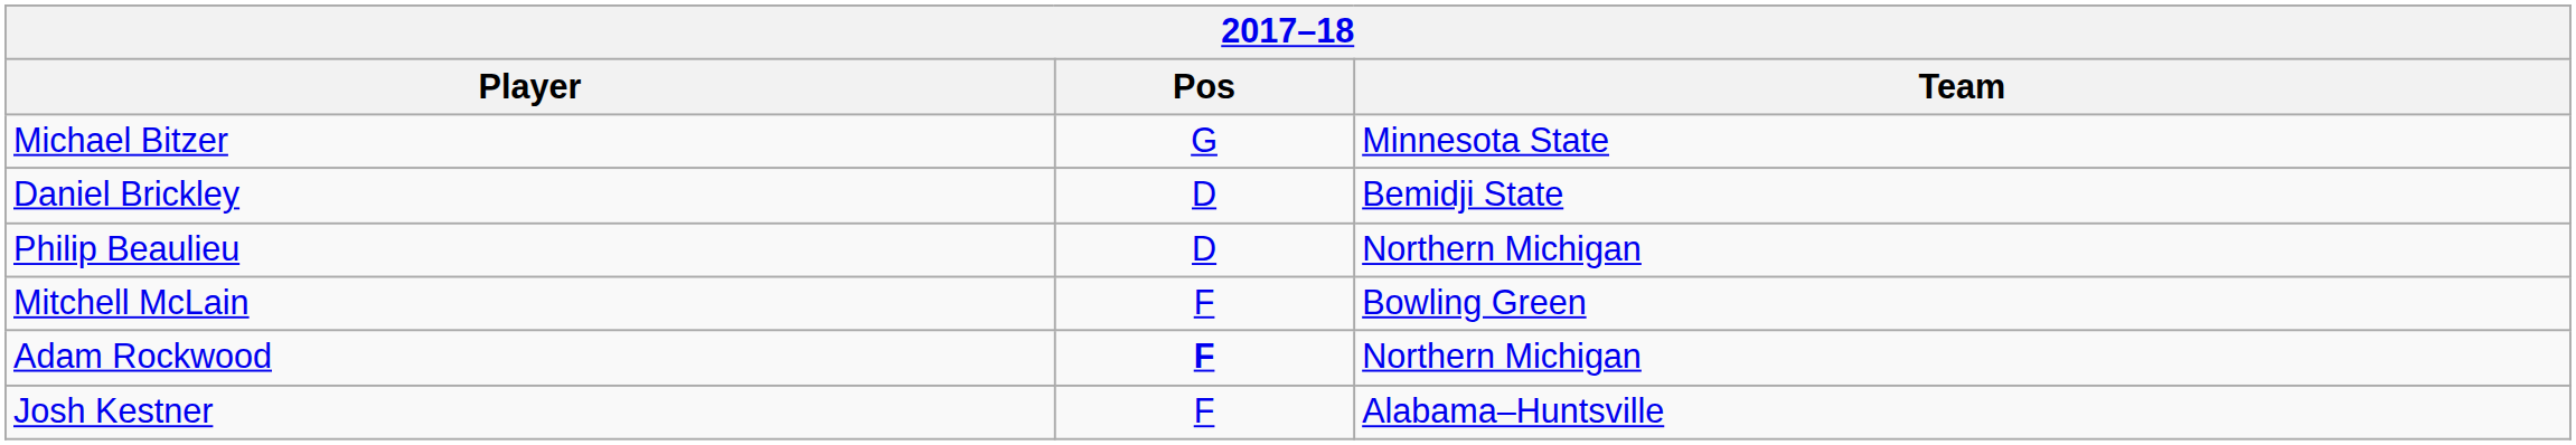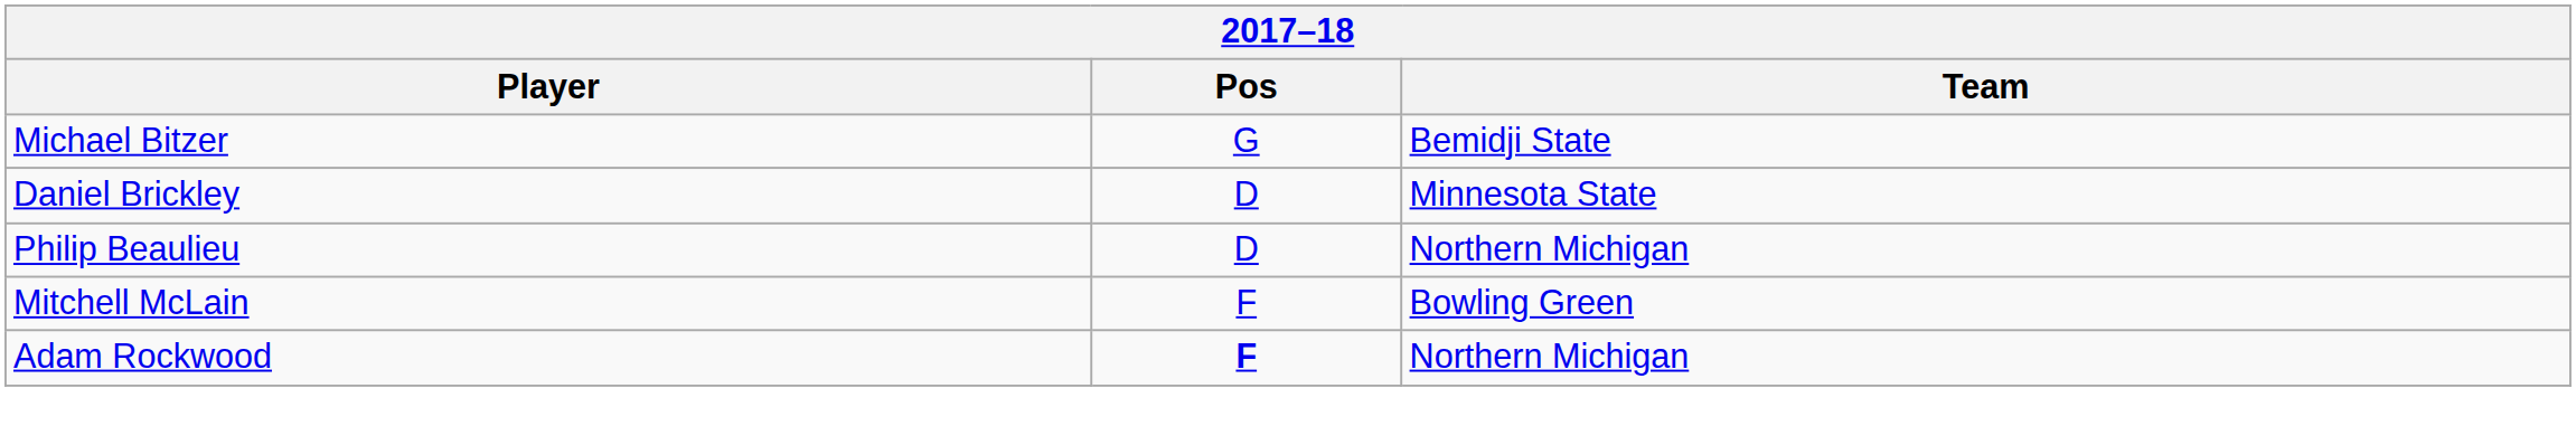 <table class="wikitable" width=95%>
 <tr>
 <th colspan=3><a href='#'>2017–18</a></th>
 </tr>
 <tr>
 <th>Player</th>
 <th>Pos</th>
 <th>Team</th>
 </tr>
 <tr>
 <td><a href='#'>Michael Bitzer</a></td>
 <td align=center><a href='#'>G</a></td>
-<td><a href='#'>Minnesota State</a></td>
+<td><a href='#'>Bemidji State</a></td>
 </tr>
 <tr>
 <td><a href='#'>Daniel Brickley</a></td>
 <td align=center><a href='#'>D</a></td>
-<td><a href='#'>Bemidji State</a></td>
+<td><a href='#'>Minnesota State</a></td>
 </tr>
 <tr>
 <td><a href='#'>Philip Beaulieu</a></td>
 <td align=center><a href='#'>D</a></td>
 <td><a href='#'>Northern Michigan</a></td>
 </tr>
 <tr>
 <td><a href='#'>Mitchell McLain</a></td>
 <td align=center><a href='#'>F</a></td>
 <td><a href='#'>Bowling Green</a></td>
 </tr>
 <tr>
 <td><a href='#'>Adam Rockwood</a></td>
 <td align=center><strong><a href='#'>F</a></strong></td>
 <td><a href='#'>Northern Michigan</a></td>
 </tr>
-<tr>
-<td><a href='#'>Josh Kestner</a></td>
-<td align=center><a href='#'>F</a></td>
-<td><a href='#'>Alabama–Huntsville</a></td>
-</tr>
 </table>
